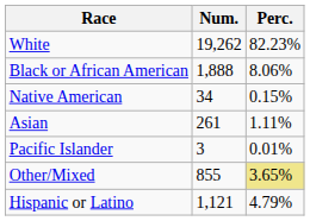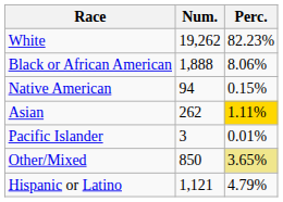 <table class="wikitable">
 <tr>
 <th>Race</th>
 <th>Num.</th>
 <th>Perc.</th>
 </tr>
 <tr>
 <td><a href='#'>White</a></td>
 <td>19,262</td>
 <td>82.23%</td>
 </tr>
 <tr>
 <td><a href='#'>Black or African American</a></td>
 <td>1,888</td>
 <td>8.06%</td>
 </tr>
 <tr>
 <td><a href='#'>Native American</a></td>
-<td>34</td>
+<td>94</td>
 <td>0.15%</td>
 </tr>
 <tr>
 <td><a href='#'>Asian</a></td>
-<td>261</td>
-<td>1.11%</td>
+<td>262</td>
+<td style="background: gold;">1.11%</td>
 </tr>
 <tr>
 <td><a href='#'>Pacific Islander</a></td>
 <td>3</td>
 <td>0.01%</td>
 </tr>
 <tr>
 <td><a href='#'>Other/Mixed</a></td>
-<td>855</td>
+<td>850</td>
 <td style="background: khaki;">3.65%</td>
 </tr>
 <tr>
 <td><a href='#'>Hispanic</a> or <a href='#'>Latino</a></td>
 <td>1,121</td>
 <td>4.79%</td>
 </tr>
 </table>
